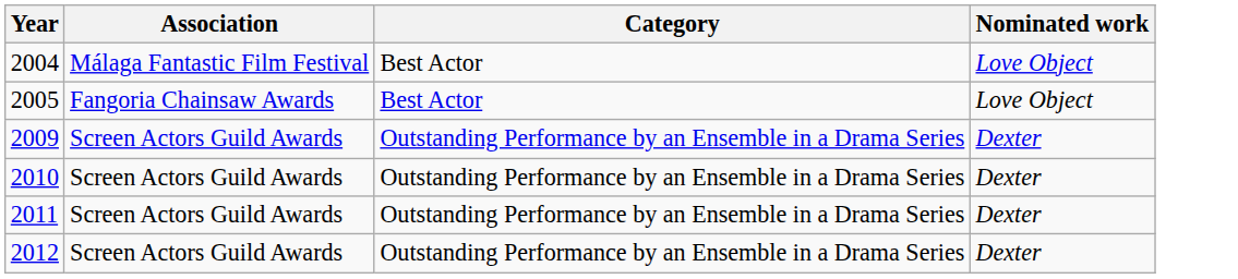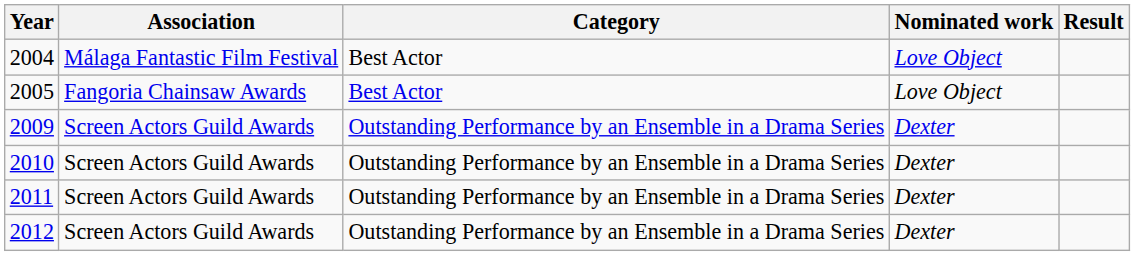 <table class="wikitable sortable">
 <tr>
 <th>Year</th>
 <th>Association</th>
 <th>Category</th>
 <th>Nominated work</th>
+<th>Result</th>
 </tr>
 <tr>
 <td>2004</td>
 <td><a href='#'>Málaga Fantastic Film Festival</a></td>
 <td>Best Actor</td>
 <td><em><a href='#'>Love Object</a> </em></td>
+<td></td>
 </tr>
 <tr>
 <td>2005</td>
 <td><a href='#'>Fangoria Chainsaw Awards</a></td>
 <td><a href='#'>Best Actor</a></td>
 <td><em>Love Object</em></td>
+<td></td>
 </tr>
 <tr>
 <td><a href='#'>2009</a></td>
 <td><a href='#'>Screen Actors Guild Awards</a></td>
 <td><a href='#'>Outstanding Performance by an Ensemble in a Drama Series</a></td>
 <td><em><a href='#'>Dexter</a></em></td>
+<td></td>
 </tr>
 <tr>
 <td><a href='#'>2010</a></td>
 <td>Screen Actors Guild Awards</td>
 <td>Outstanding Performance by an Ensemble in a Drama Series</td>
 <td><em>Dexter</em></td>
+<td></td>
 </tr>
 <tr>
 <td><a href='#'>2011</a></td>
 <td>Screen Actors Guild Awards</td>
 <td>Outstanding Performance by an Ensemble in a Drama Series</td>
 <td><em>Dexter</em></td>
+<td></td>
 </tr>
 <tr>
 <td><a href='#'>2012</a></td>
 <td>Screen Actors Guild Awards</td>
 <td>Outstanding Performance by an Ensemble in a Drama Series</td>
 <td><em>Dexter</em></td>
+<td></td>
 </tr>
 </table>
